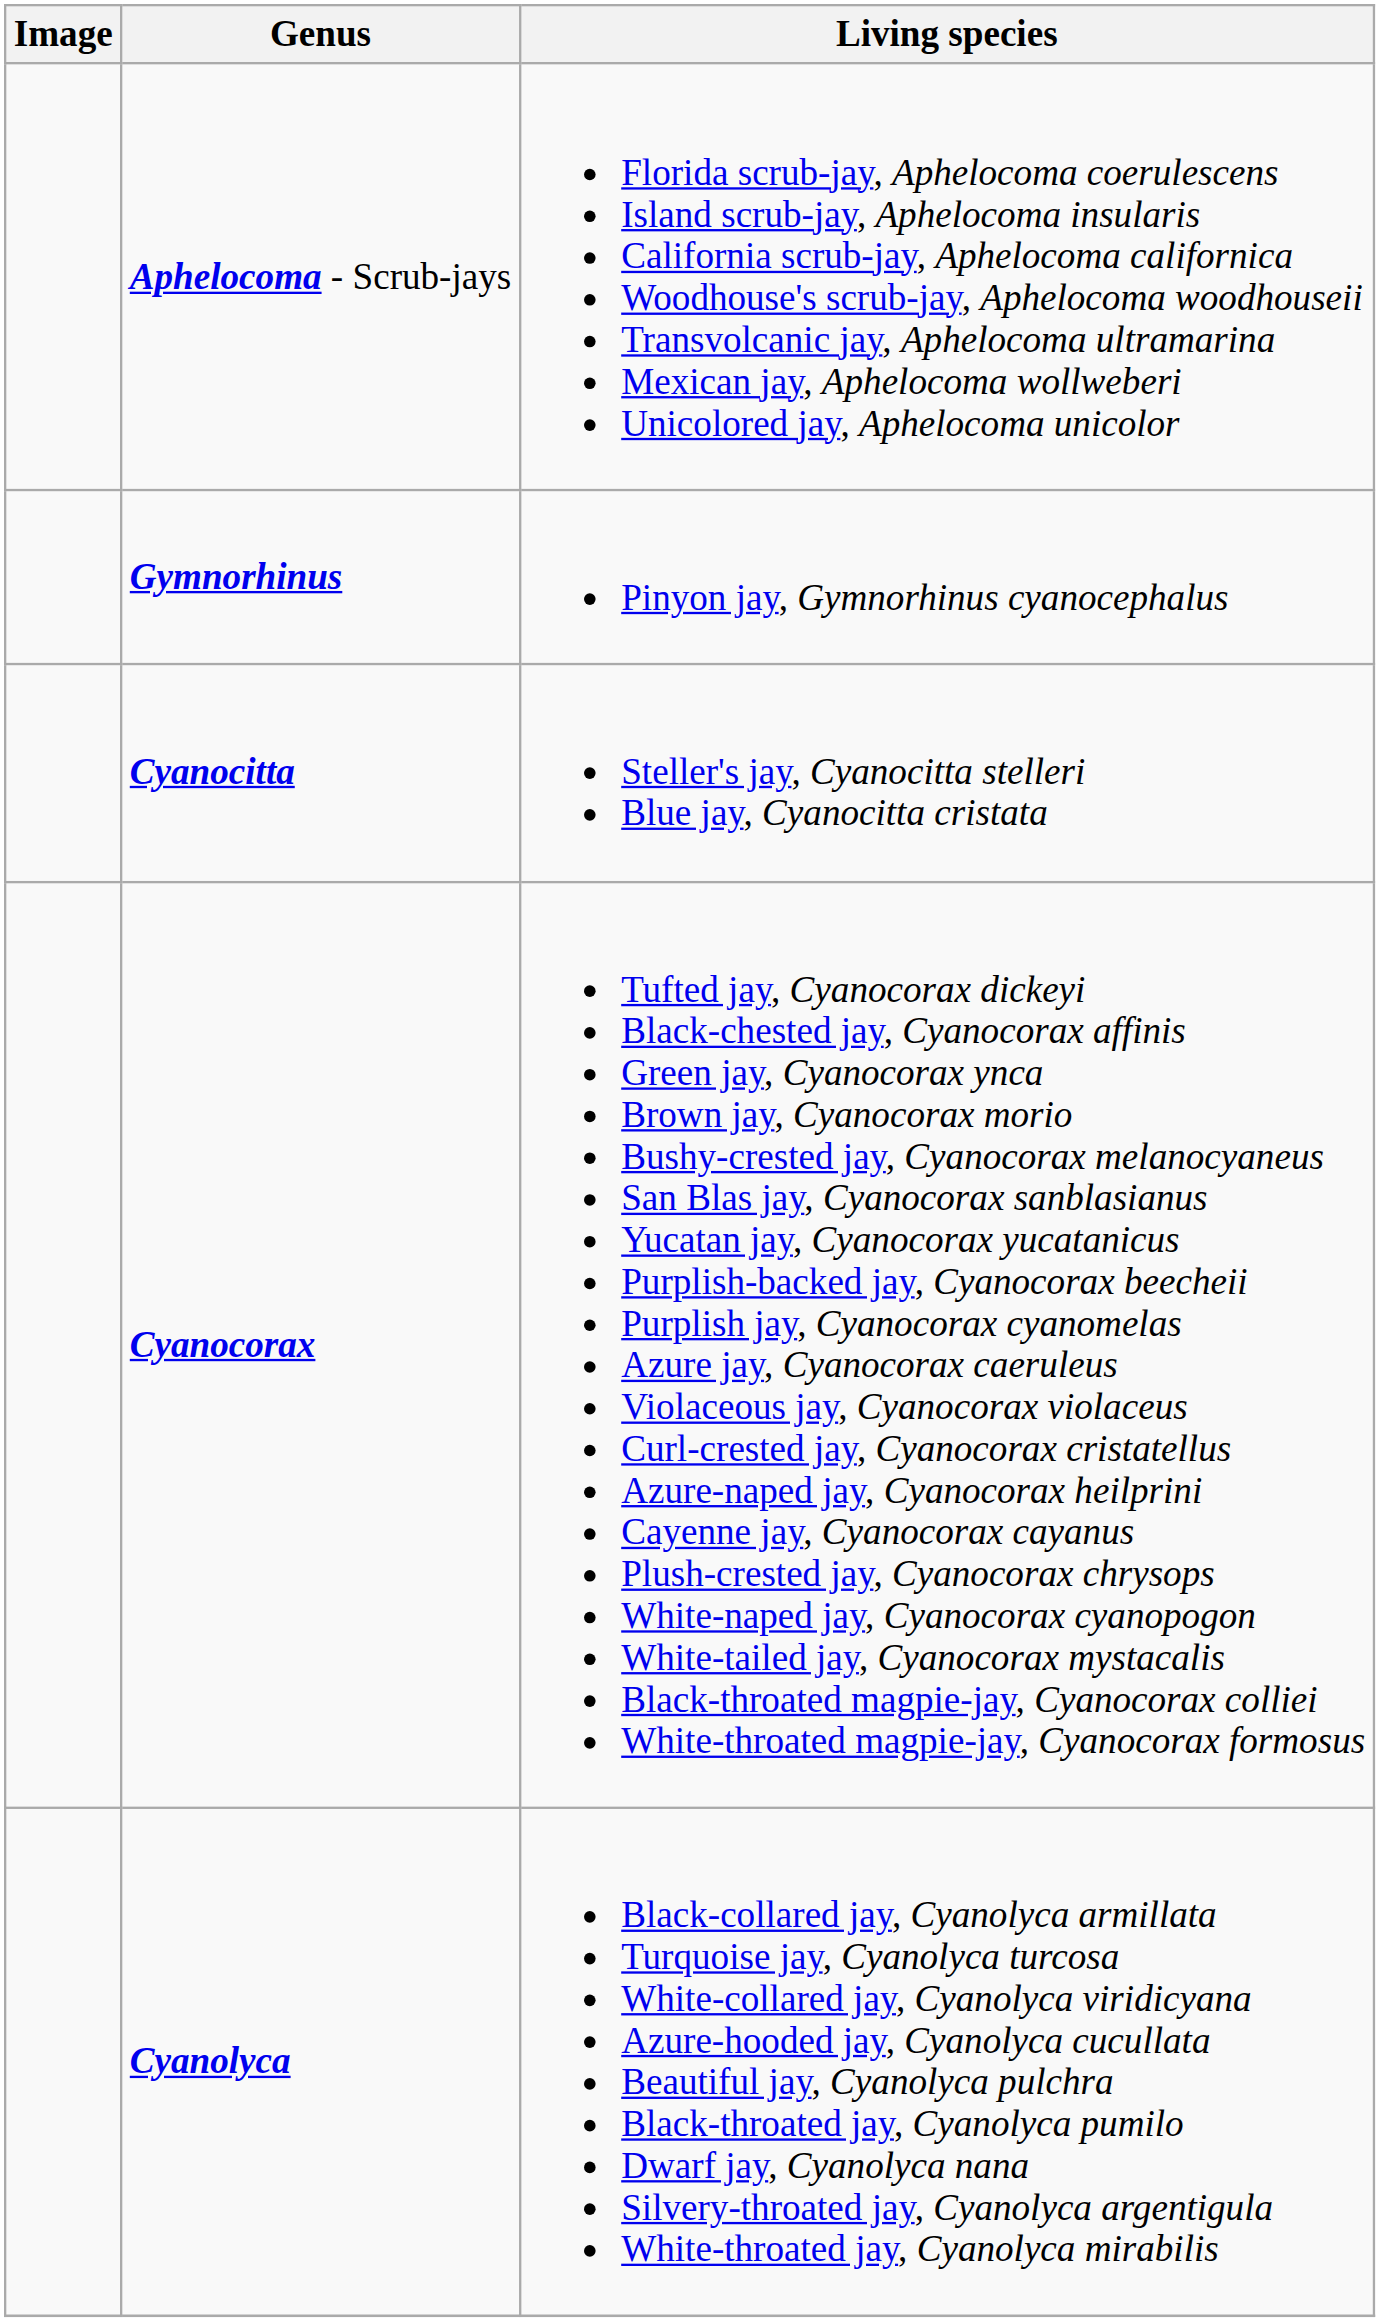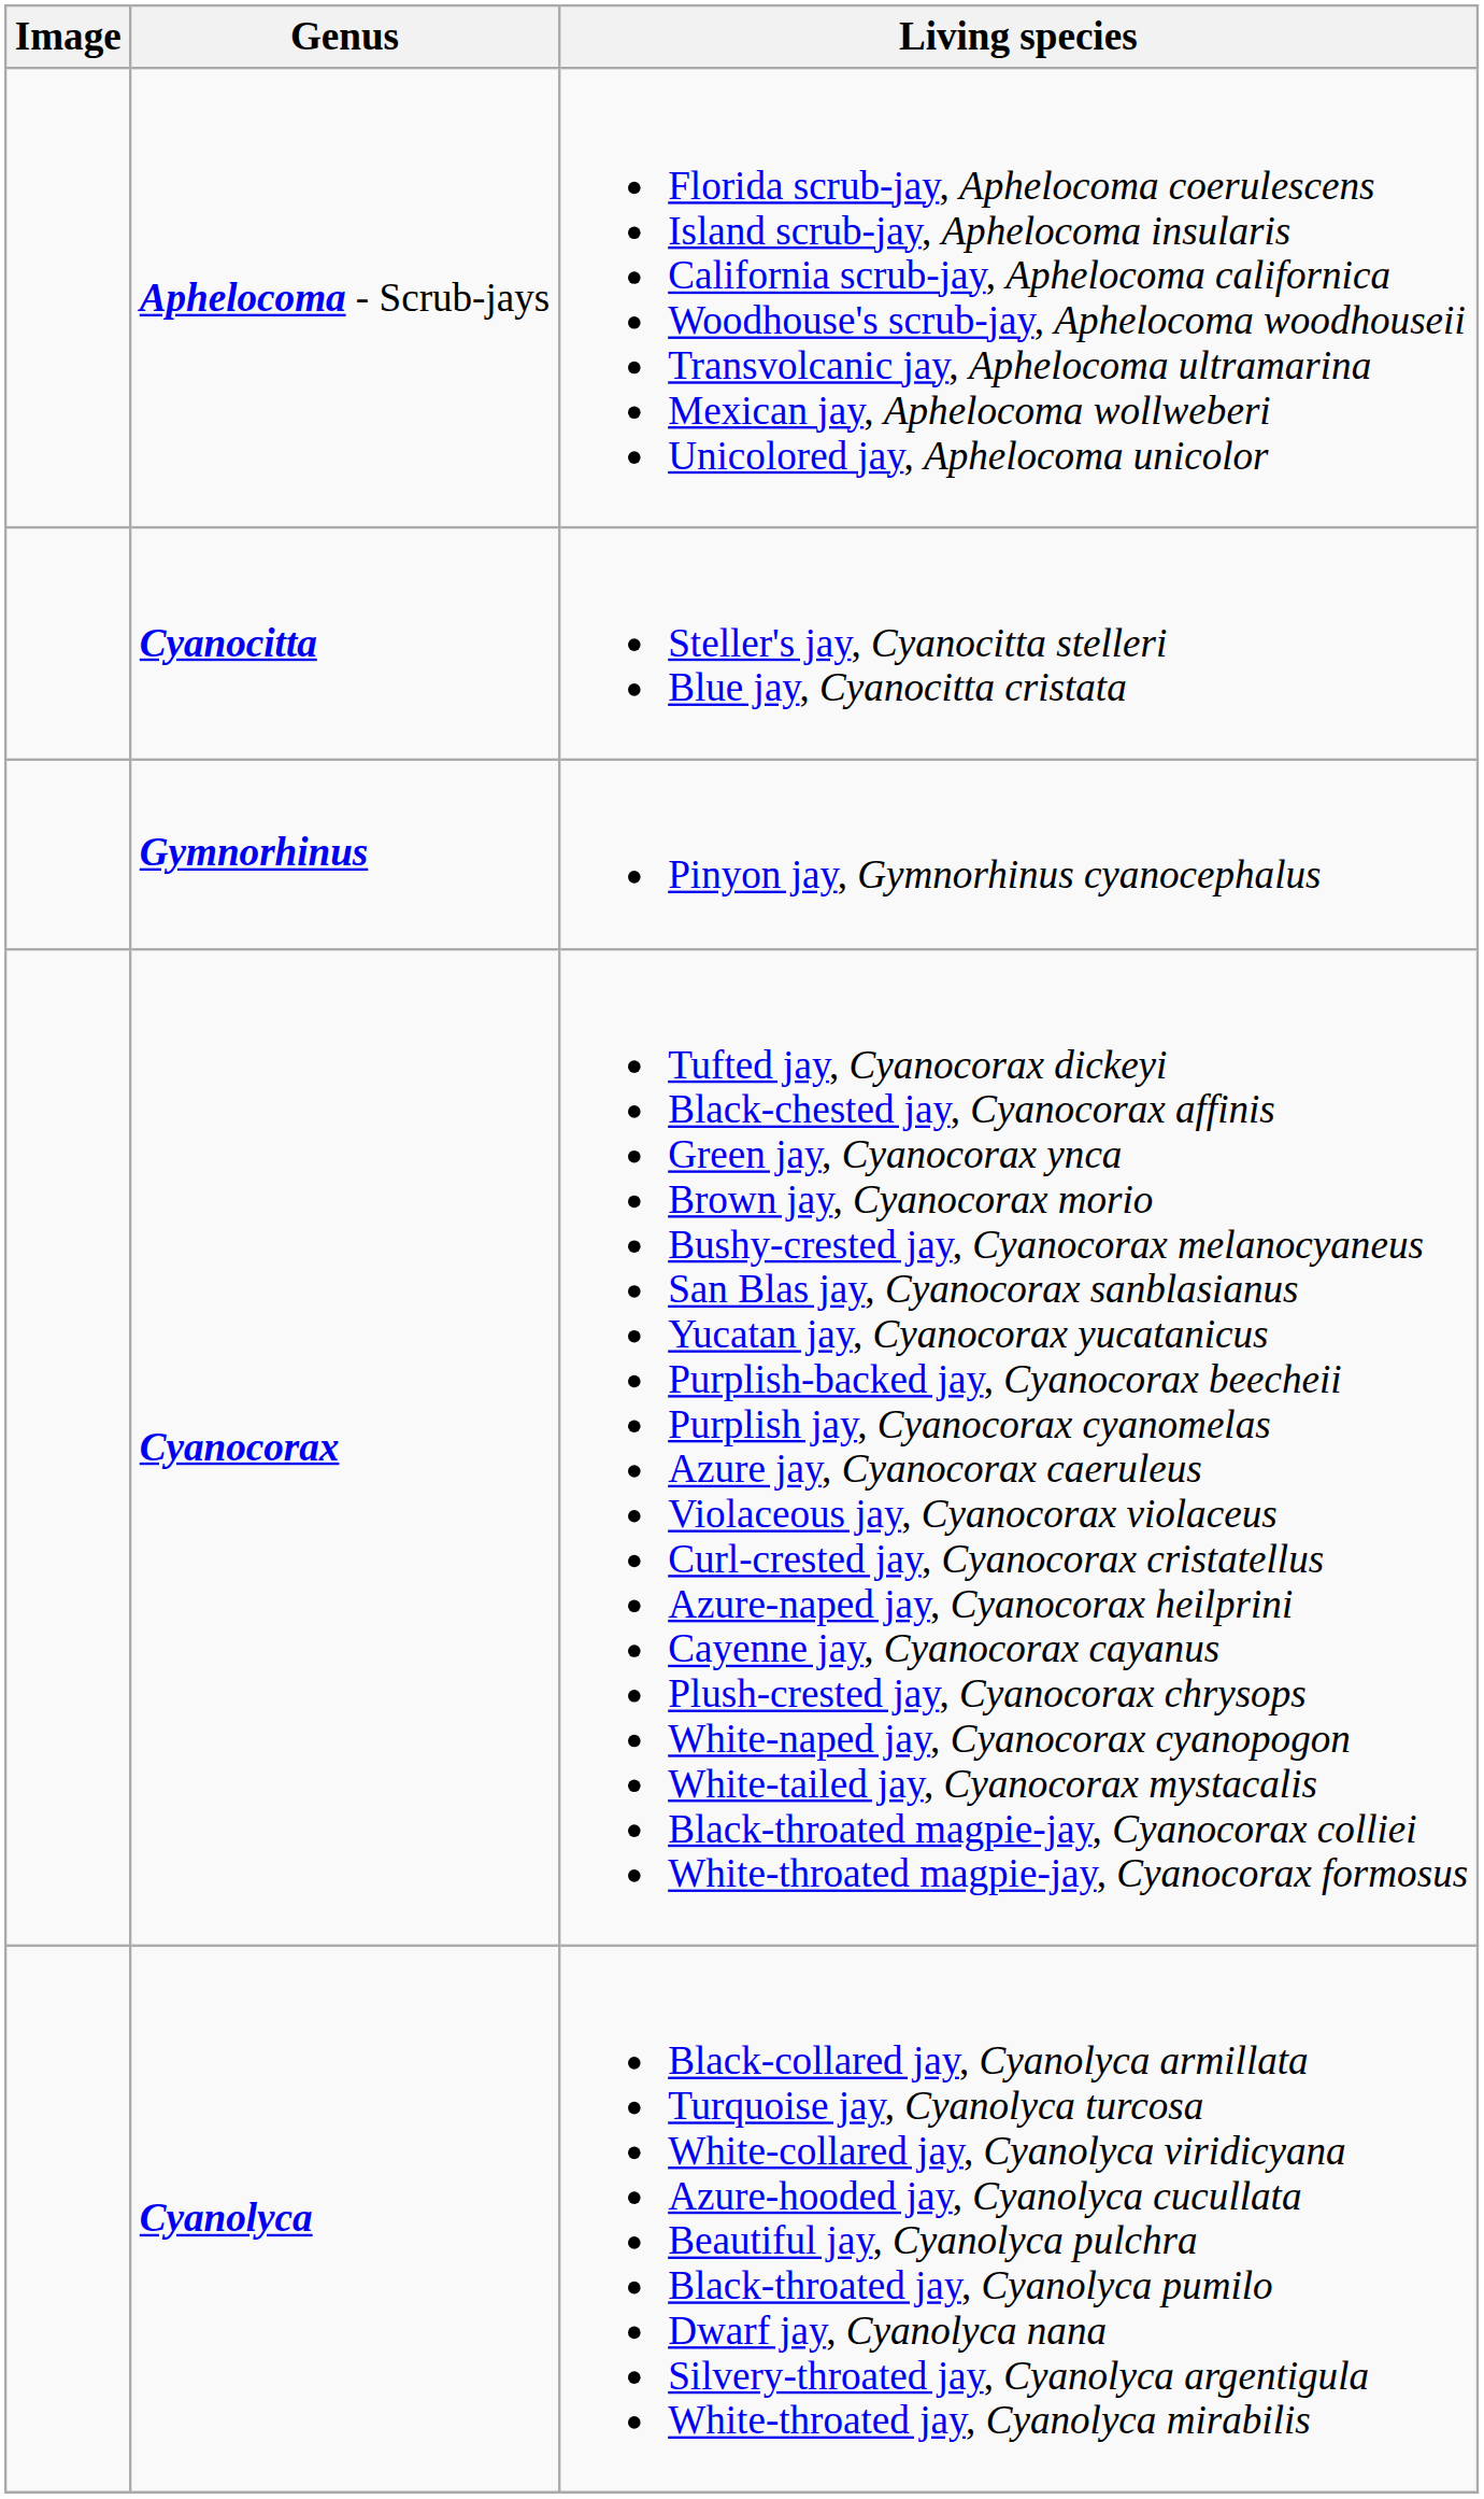 <table class="wikitable">
 <tr>
 <th>Image</th>
 <th>Genus</th>
 <th>Living species</th>
 </tr>
 <tr>
 <td></td>
 <td><strong><em><a href='#'>Aphelocoma</a></em></strong>  - Scrub-jays</td>
 <td><br><ul><li><a href='#'>Florida scrub-jay</a>, <em>Aphelocoma coerulescens</em></li><li><a href='#'>Island scrub-jay</a>, <em>Aphelocoma insularis</em></li><li><a href='#'>California scrub-jay</a>, <em>Aphelocoma californica</em></li><li><a href='#'>Woodhouse's scrub-jay</a>, <em>Aphelocoma woodhouseii</em></li><li><a href='#'>Transvolcanic jay</a>, <em>Aphelocoma ultramarina</em></li><li><a href='#'>Mexican jay</a>, <em>Aphelocoma wollweberi</em></li><li><a href='#'>Unicolored jay</a>, <em>Aphelocoma unicolor</em></li></ul></td>
 </tr>
 <tr>
 <td></td>
-<td><strong><em><a href='#'>Gymnorhinus</a></em></strong> </td>
-<td><br><ul><li><a href='#'>Pinyon jay</a>, <em>Gymnorhinus cyanocephalus</em></li></ul></td>
+<td><strong><em><a href='#'>Cyanocitta</a></em></strong> </td>
+<td><br><ul><li><a href='#'>Steller's jay</a>, <em>Cyanocitta stelleri</em></li><li><a href='#'>Blue jay</a>, <em>Cyanocitta cristata</em></li></ul></td>
 </tr>
 <tr>
 <td></td>
-<td><strong><em><a href='#'>Cyanocitta</a></em></strong> </td>
-<td><br><ul><li><a href='#'>Steller's jay</a>, <em>Cyanocitta stelleri</em></li><li><a href='#'>Blue jay</a>, <em>Cyanocitta cristata</em></li></ul></td>
+<td><strong><em><a href='#'>Gymnorhinus</a></em></strong> </td>
+<td><br><ul><li><a href='#'>Pinyon jay</a>, <em>Gymnorhinus cyanocephalus</em></li></ul></td>
 </tr>
 <tr>
 <td></td>
 <td><strong><em><a href='#'>Cyanocorax</a></em></strong> </td>
 <td><br><ul><li><a href='#'>Tufted jay</a>, <em>Cyanocorax dickeyi</em></li><li><a href='#'>Black-chested jay</a>, <em>Cyanocorax affinis</em></li><li><a href='#'>Green jay</a>, <em>Cyanocorax ynca</em></li><li><a href='#'>Brown jay</a>, <em>Cyanocorax morio</em></li><li><a href='#'>Bushy-crested jay</a>, <em>Cyanocorax melanocyaneus</em></li><li><a href='#'>San Blas jay</a>, <em>Cyanocorax sanblasianus</em></li><li><a href='#'>Yucatan jay</a>, <em>Cyanocorax yucatanicus</em></li><li><a href='#'>Purplish-backed jay</a>, <em>Cyanocorax beecheii</em></li><li><a href='#'>Purplish jay</a>, <em>Cyanocorax cyanomelas</em></li><li><a href='#'>Azure jay</a>, <em>Cyanocorax caeruleus</em></li><li><a href='#'>Violaceous jay</a>, <em>Cyanocorax violaceus</em></li><li><a href='#'>Curl-crested jay</a>, <em>Cyanocorax cristatellus</em></li><li><a href='#'>Azure-naped jay</a>, <em>Cyanocorax heilprini</em></li><li><a href='#'>Cayenne jay</a>, <em>Cyanocorax cayanus</em></li><li><a href='#'>Plush-crested jay</a>, <em>Cyanocorax chrysops</em></li><li><a href='#'>White-naped jay</a>, <em>Cyanocorax cyanopogon</em></li><li><a href='#'>White-tailed jay</a>, <em>Cyanocorax mystacalis</em></li><li><a href='#'>Black-throated magpie-jay</a>, <em>Cyanocorax colliei</em></li><li><a href='#'>White-throated magpie-jay</a>, <em>Cyanocorax formosus</em></li></ul></td>
 </tr>
 <tr>
 <td></td>
 <td><strong><em><a href='#'>Cyanolyca</a></em></strong> </td>
 <td><br><ul><li><a href='#'>Black-collared jay</a>, <em>Cyanolyca armillata</em></li><li><a href='#'>Turquoise jay</a>, <em>Cyanolyca turcosa</em></li><li><a href='#'>White-collared jay</a>, <em>Cyanolyca viridicyana</em></li><li><a href='#'>Azure-hooded jay</a>, <em>Cyanolyca cucullata</em></li><li><a href='#'>Beautiful jay</a>, <em>Cyanolyca pulchra</em></li><li><a href='#'>Black-throated jay</a>, <em>Cyanolyca pumilo</em></li><li><a href='#'>Dwarf jay</a>, <em>Cyanolyca nana</em></li><li><a href='#'>Silvery-throated jay</a>, <em>Cyanolyca argentigula</em></li><li><a href='#'>White-throated jay</a>, <em>Cyanolyca mirabilis</em></li></ul></td>
 </tr>
 <tr>
 </tr>
 </table>
